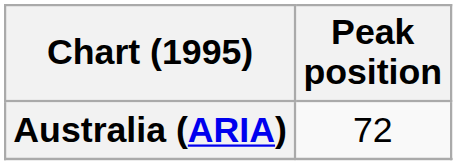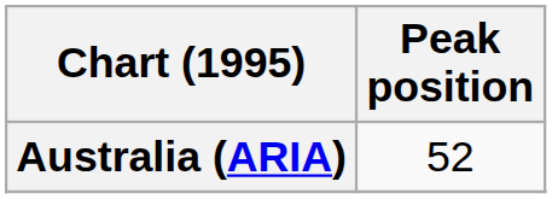 <table class="wikitable sortable plainrowheaders" style="text-align:center">
 <tr>
 <th scope="col">Chart (1995)</th>
 <th scope="col">Peak<br>position</th>
 </tr>
 <tr>
 <th scope="row">Australia (<a href='#'>ARIA</a>)</th>
-<td>72</td>
+<td>52</td>
 </tr>
 <tr>
 </tr>
 <tr>
 </tr>
 </table>
